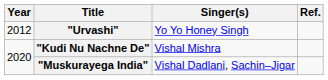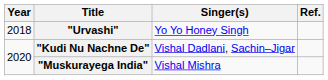 <table class="wikitable plainrowheaders unsortable" style="margin-right: 0;">
 <tr>
 <th scope="col">Year</th>
 <th scope="col">Title</th>
 <th scope="col">Singer(s)</th>
 <th scope="col" class="unsortable">Ref.</th>
 </tr>
 <tr>
-<td>2012</td>
+<td>2018</td>
 <th scope="row">"Urvashi"</th>
 <td><a href='#'>Yo Yo Honey Singh</a></td>
 <td></td>
 </tr>
 <tr>
 <td rowspan="2">2020</td>
 <th scope="row">"Kudi Nu Nachne De"</th>
-<td><a href='#'>Vishal Mishra</a></td>
+<td><a href='#'>Vishal Dadlani</a>, <a href='#'>Sachin–Jigar</a></td>
 <td></td>
 </tr>
 <tr>
 <th scope="row">"Muskurayega India"</th>
-<td><a href='#'>Vishal Dadlani</a>, <a href='#'>Sachin–Jigar</a></td>
+<td><a href='#'>Vishal Mishra</a></td>
 <td></td>
 </tr>
 </table>
